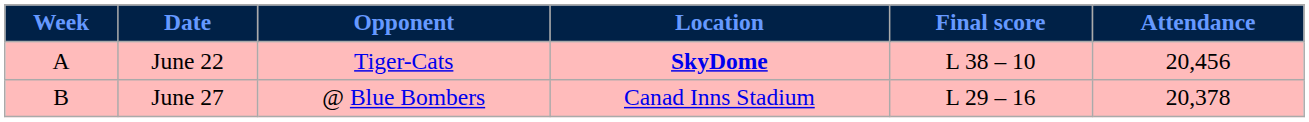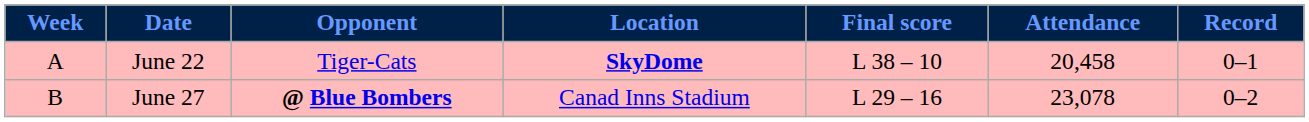 <table class="wikitable" width="70%">
 <tr align="center"  style="background:#002147;color:#6699FF;">
 <td><strong>Week</strong></td>
 <td><strong>Date</strong></td>
 <td><strong>Opponent</strong></td>
 <td><strong>Location</strong></td>
 <td><strong>Final score</strong></td>
 <td><strong>Attendance</strong></td>
+<td><strong>Record</strong></td>
 </tr>
 <tr align="center" bgcolor="#ffbbbb">
 <td>A</td>
 <td>June 22</td>
 <td><a href='#'>Tiger-Cats</a></td>
 <td><strong><a href='#'>SkyDome</a></strong></td>
 <td>L 38 – 10</td>
-<td>20,456</td>
+<td>20,458</td>
+<td>0–1</td>
 </tr>
 <tr align="center" bgcolor="#ffbbbb">
 <td>B</td>
 <td>June 27</td>
-<td>@ <a href='#'>Blue Bombers</a></td>
+<td><strong>@ <a href='#'>Blue Bombers</a></strong></td>
 <td><a href='#'>Canad Inns Stadium</a></td>
 <td>L 29 – 16</td>
-<td>20,378</td>
+<td>23,078</td>
+<td>0–2</td>
 </tr>
 </table>
